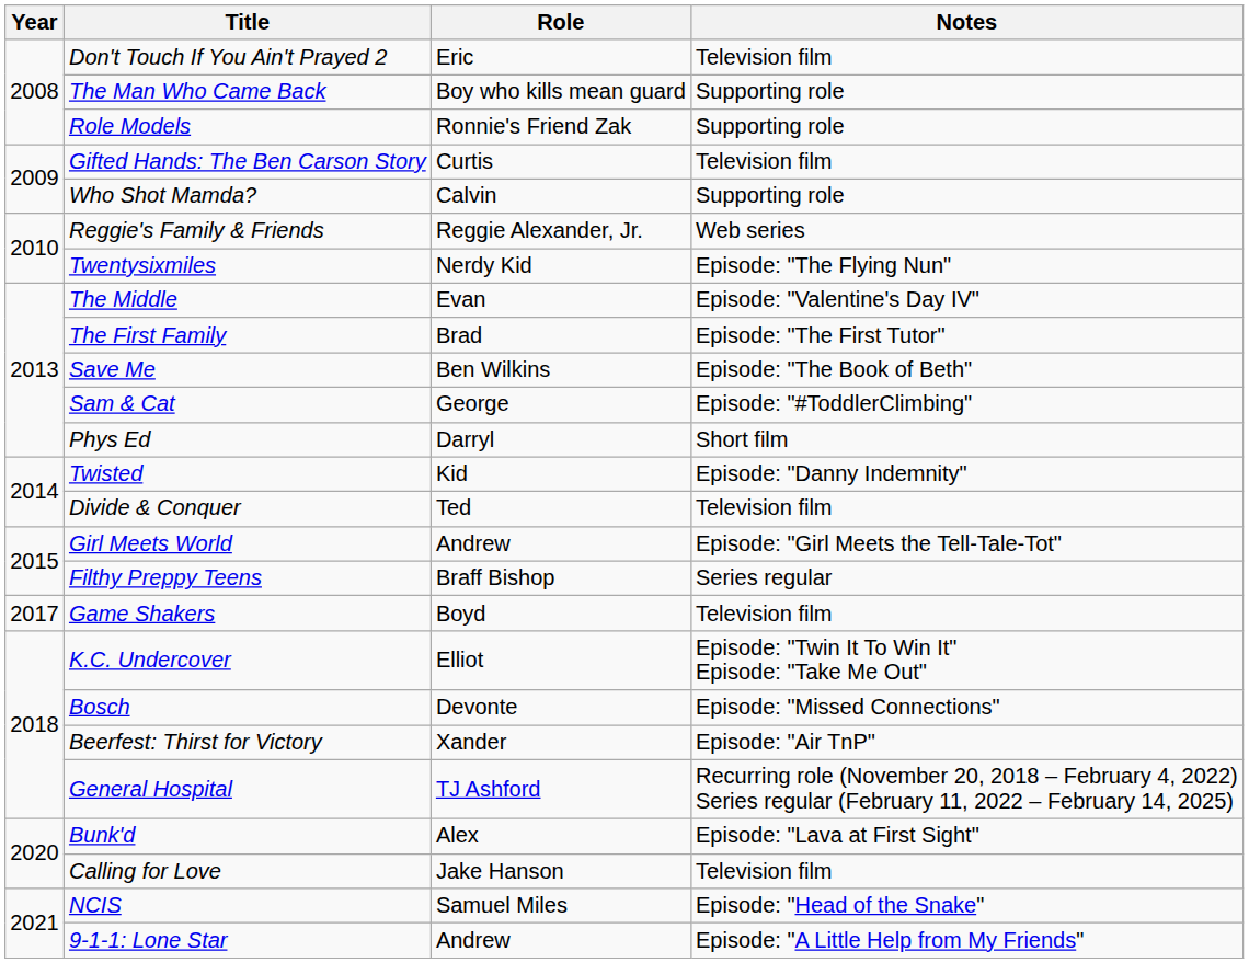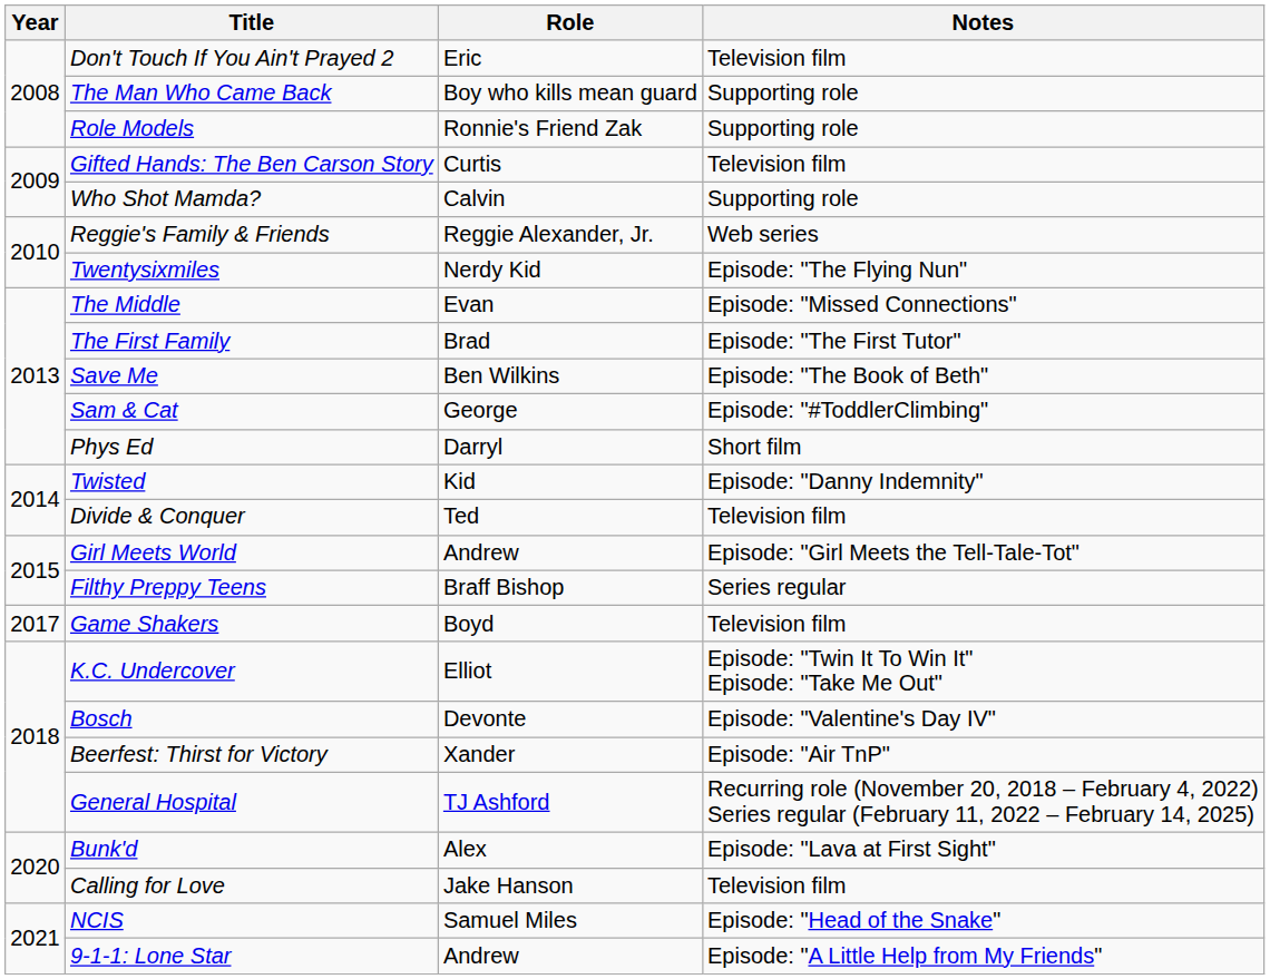 <table class="wikitable sortable">
 <tr>
 <th>Year</th>
 <th>Title</th>
 <th>Role</th>
 <th class="unsortable">Notes</th>
 </tr>
 <tr>
 <td rowspan="3">2008</td>
 <td><em>Don't Touch If You Ain't Prayed 2</em></td>
 <td>Eric</td>
 <td>Television film</td>
 </tr>
 <tr>
 <td><em><a href='#'>The Man Who Came Back</a></em></td>
 <td>Boy who kills mean guard</td>
 <td>Supporting role</td>
 </tr>
 <tr>
 <td><em><a href='#'>Role Models</a></em></td>
 <td>Ronnie's Friend Zak</td>
 <td>Supporting role</td>
 </tr>
 <tr>
 <td rowspan="2">2009</td>
 <td><em><a href='#'>Gifted Hands: The Ben Carson Story</a></em></td>
 <td>Curtis</td>
 <td>Television film</td>
 </tr>
 <tr>
 <td><em>Who Shot Mamda?</em></td>
 <td>Calvin</td>
 <td>Supporting role</td>
 </tr>
 <tr>
 <td rowspan="2">2010</td>
 <td><em>Reggie's Family & Friends</em></td>
 <td>Reggie Alexander, Jr.</td>
 <td>Web series</td>
 </tr>
 <tr>
 <td><em><a href='#'>Twentysixmiles</a></em></td>
 <td>Nerdy Kid</td>
 <td>Episode: "The Flying Nun"</td>
 </tr>
 <tr>
 <td rowspan=5>2013</td>
 <td><em><a href='#'>The Middle</a></em></td>
 <td>Evan</td>
-<td>Episode: "Valentine's Day IV"</td>
+<td>Episode: "Missed Connections"</td>
 </tr>
 <tr>
 <td><em><a href='#'>The First Family</a></em></td>
 <td>Brad</td>
 <td>Episode: "The First Tutor"</td>
 </tr>
 <tr>
 <td><em><a href='#'>Save Me</a></em></td>
 <td>Ben Wilkins</td>
 <td>Episode: "The Book of Beth"</td>
 </tr>
 <tr>
 <td><em><a href='#'>Sam & Cat</a></em></td>
 <td>George</td>
 <td>Episode: "#ToddlerClimbing"</td>
 </tr>
 <tr>
 <td><em>Phys Ed</em></td>
 <td>Darryl</td>
 <td>Short film</td>
 </tr>
 <tr>
 <td rowspan=2>2014</td>
 <td><em><a href='#'>Twisted</a></em></td>
 <td>Kid</td>
 <td>Episode: "Danny Indemnity"</td>
 </tr>
 <tr>
 <td><em>Divide & Conquer</em></td>
 <td>Ted</td>
 <td>Television film</td>
 </tr>
 <tr>
 <td rowspan=2>2015</td>
 <td><em><a href='#'>Girl Meets World</a></em></td>
 <td>Andrew</td>
 <td>Episode: "Girl Meets the Tell-Tale-Tot"</td>
 </tr>
 <tr>
 <td><em><a href='#'>Filthy Preppy Teens</a></em></td>
 <td>Braff Bishop</td>
 <td>Series regular</td>
 </tr>
 <tr>
 <td>2017</td>
 <td><em><a href='#'>Game Shakers</a> </em></td>
 <td>Boyd</td>
 <td>Television film</td>
 </tr>
 <tr>
 <td rowspan=4>2018</td>
 <td><em><a href='#'>K.C. Undercover</a></em></td>
 <td>Elliot</td>
 <td>Episode: "Twin It To Win It" <br> Episode: "Take Me Out"</td>
 </tr>
 <tr>
 <td><em><a href='#'>Bosch</a></em></td>
 <td>Devonte</td>
-<td>Episode: "Missed Connections"</td>
+<td>Episode: "Valentine's Day IV"</td>
 </tr>
 <tr>
 <td><em>Beerfest: Thirst for Victory</em></td>
 <td>Xander</td>
 <td>Episode: "Air TnP"</td>
 </tr>
 <tr>
 <td><em><a href='#'>General Hospital</a></em></td>
 <td><a href='#'>TJ Ashford</a></td>
 <td>Recurring role (November 20, 2018 – February 4, 2022) <br> Series regular (February 11, 2022 – February 14, 2025)</td>
 </tr>
 <tr>
 <td rowspan="2">2020</td>
 <td><em><a href='#'>Bunk'd</a></em></td>
 <td>Alex</td>
 <td>Episode: "Lava at First Sight"</td>
 </tr>
 <tr>
 <td><em>Calling for Love</em></td>
 <td>Jake Hanson</td>
 <td>Television film</td>
 </tr>
 <tr>
 <td rowspan="2">2021</td>
 <td><em><a href='#'>NCIS</a></em></td>
 <td>Samuel Miles</td>
 <td>Episode: "<a href='#'>Head of the Snake</a>" </td>
 </tr>
 <tr>
 <td><em><a href='#'>9-1-1: Lone Star</a></em></td>
 <td>Andrew</td>
 <td>Episode: "<a href='#'>A Little Help from My Friends</a>" </td>
 </tr>
 </table>
